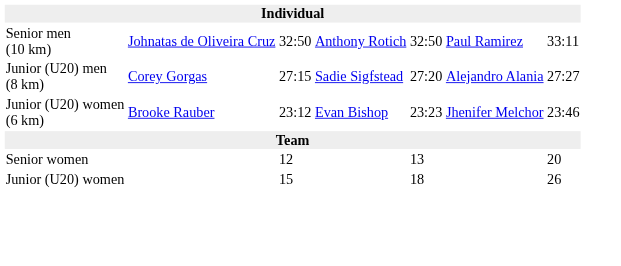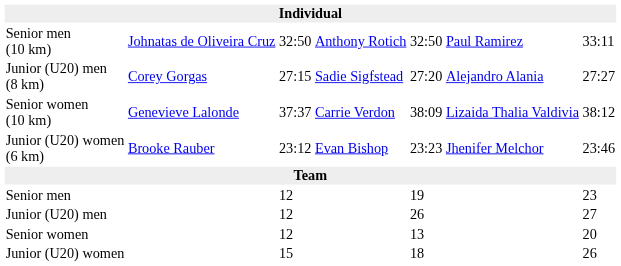 <table>
 <tr>
 <td colspan=7 bgcolor=#eeeeee style=text-align:center;><strong>Individual</strong></td>
 </tr>
 <tr>
 <td>Senior men<br>(10 km)</td>
 <td><a href='#'>Johnatas de Oliveira Cruz</a><br></td>
 <td>32:50</td>
 <td><a href='#'>Anthony Rotich</a><br></td>
 <td>32:50</td>
 <td><a href='#'>Paul Ramirez</a><br></td>
 <td>33:11</td>
 </tr>
 <tr>
 <td>Junior (U20) men<br>(8 km)</td>
 <td><a href='#'>Corey Gorgas</a><br></td>
 <td>27:15</td>
 <td><a href='#'>Sadie Sigfstead</a><br></td>
 <td>27:20</td>
 <td><a href='#'>Alejandro Alania</a><br></td>
 <td>27:27</td>
 </tr>
 <tr>
+<td>Senior women<br>(10 km)</td>
+<td><a href='#'>Genevieve Lalonde</a><br></td>
+<td>37:37</td>
+<td><a href='#'>Carrie Verdon</a><br></td>
+<td>38:09</td>
+<td><a href='#'>Lizaida Thalia Valdivia</a><br></td>
+<td>38:12</td>
+</tr>
+<tr>
 <td>Junior (U20) women<br>(6 km)</td>
 <td><a href='#'>Brooke Rauber</a><br></td>
 <td>23:12</td>
 <td><a href='#'>Evan Bishop</a><br></td>
 <td>23:23</td>
 <td><a href='#'>Jhenifer Melchor</a><br></td>
 <td>23:46</td>
 </tr>
 <tr>
 <td colspan=7 bgcolor=#eeeeee style=text-align:center;><strong>Team</strong></td>
+</tr>
+<tr>
+<td>Senior men</td>
+<td></td>
+<td>12</td>
+<td></td>
+<td>19</td>
+<td></td>
+<td>23</td>
+</tr>
+<tr>
+<td>Junior (U20) men</td>
+<td></td>
+<td>12</td>
+<td></td>
+<td>26</td>
+<td></td>
+<td>27</td>
 </tr>
 <tr>
 <td>Senior women</td>
 <td></td>
 <td>12</td>
 <td></td>
 <td>13</td>
 <td></td>
 <td>20</td>
 </tr>
 <tr>
 <td>Junior (U20) women</td>
 <td></td>
 <td>15</td>
 <td></td>
 <td>18</td>
 <td></td>
 <td>26</td>
 </tr>
 </table>
